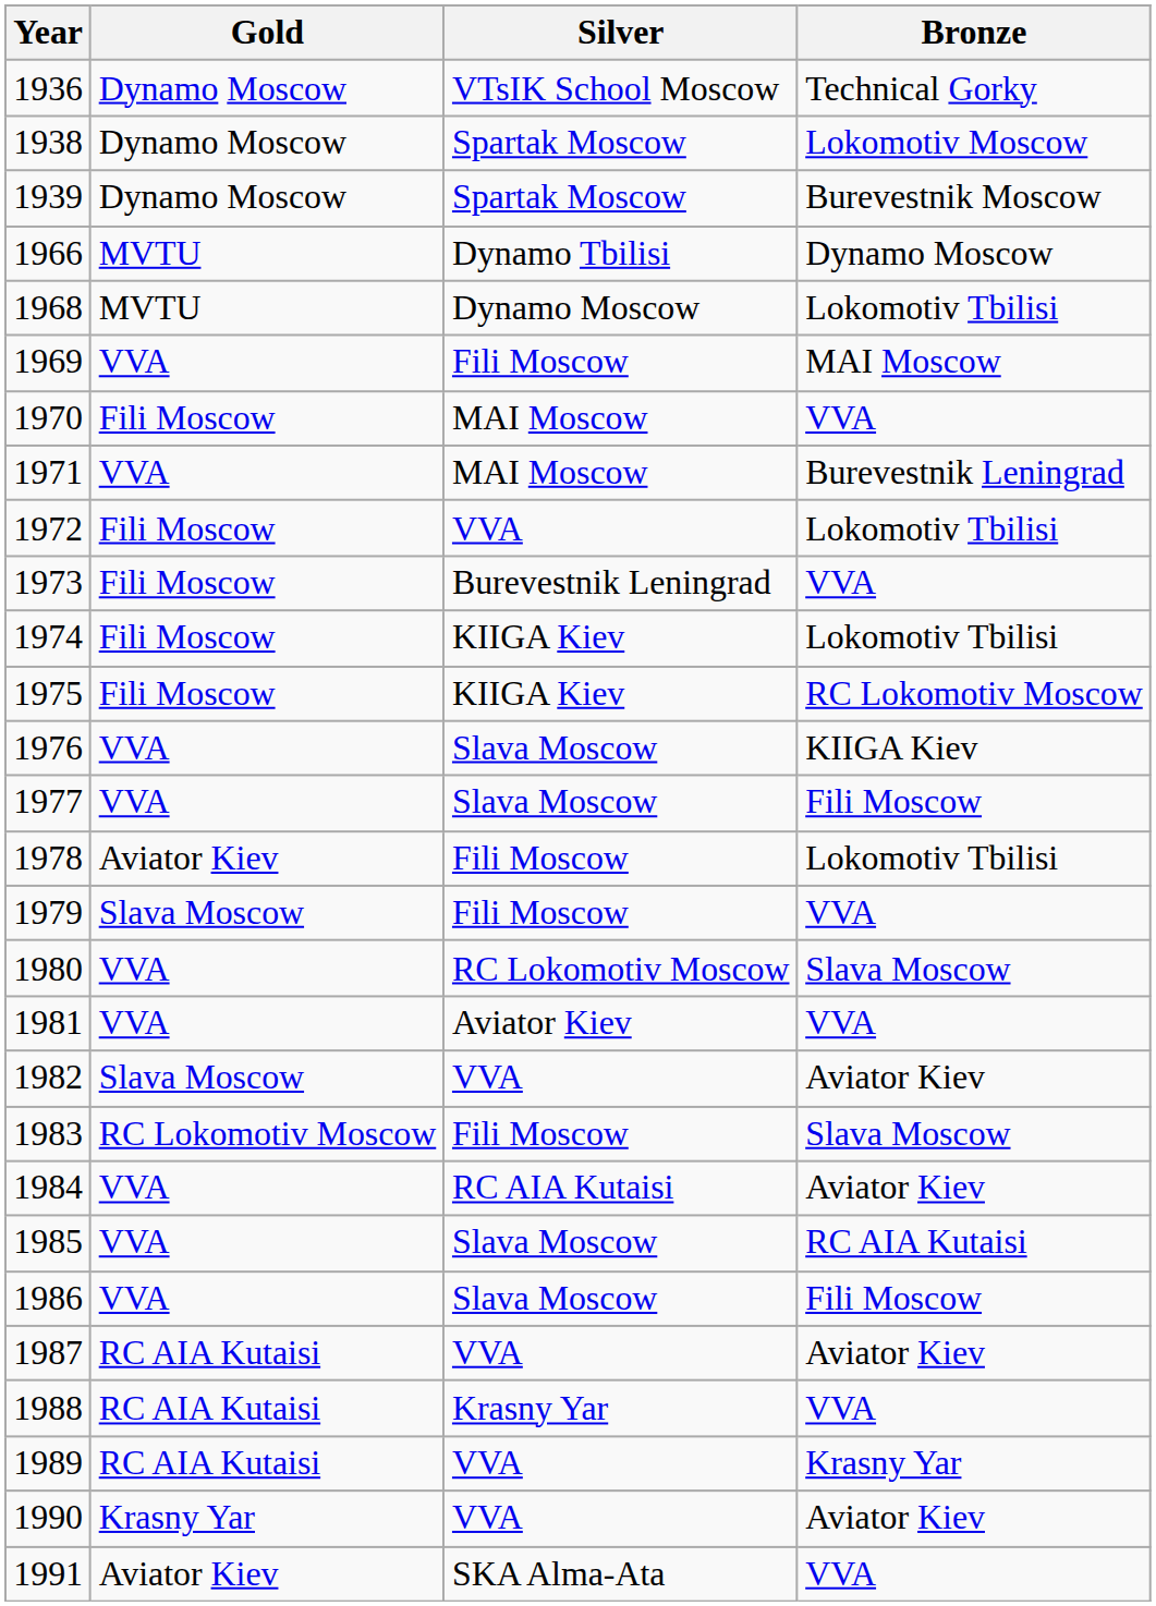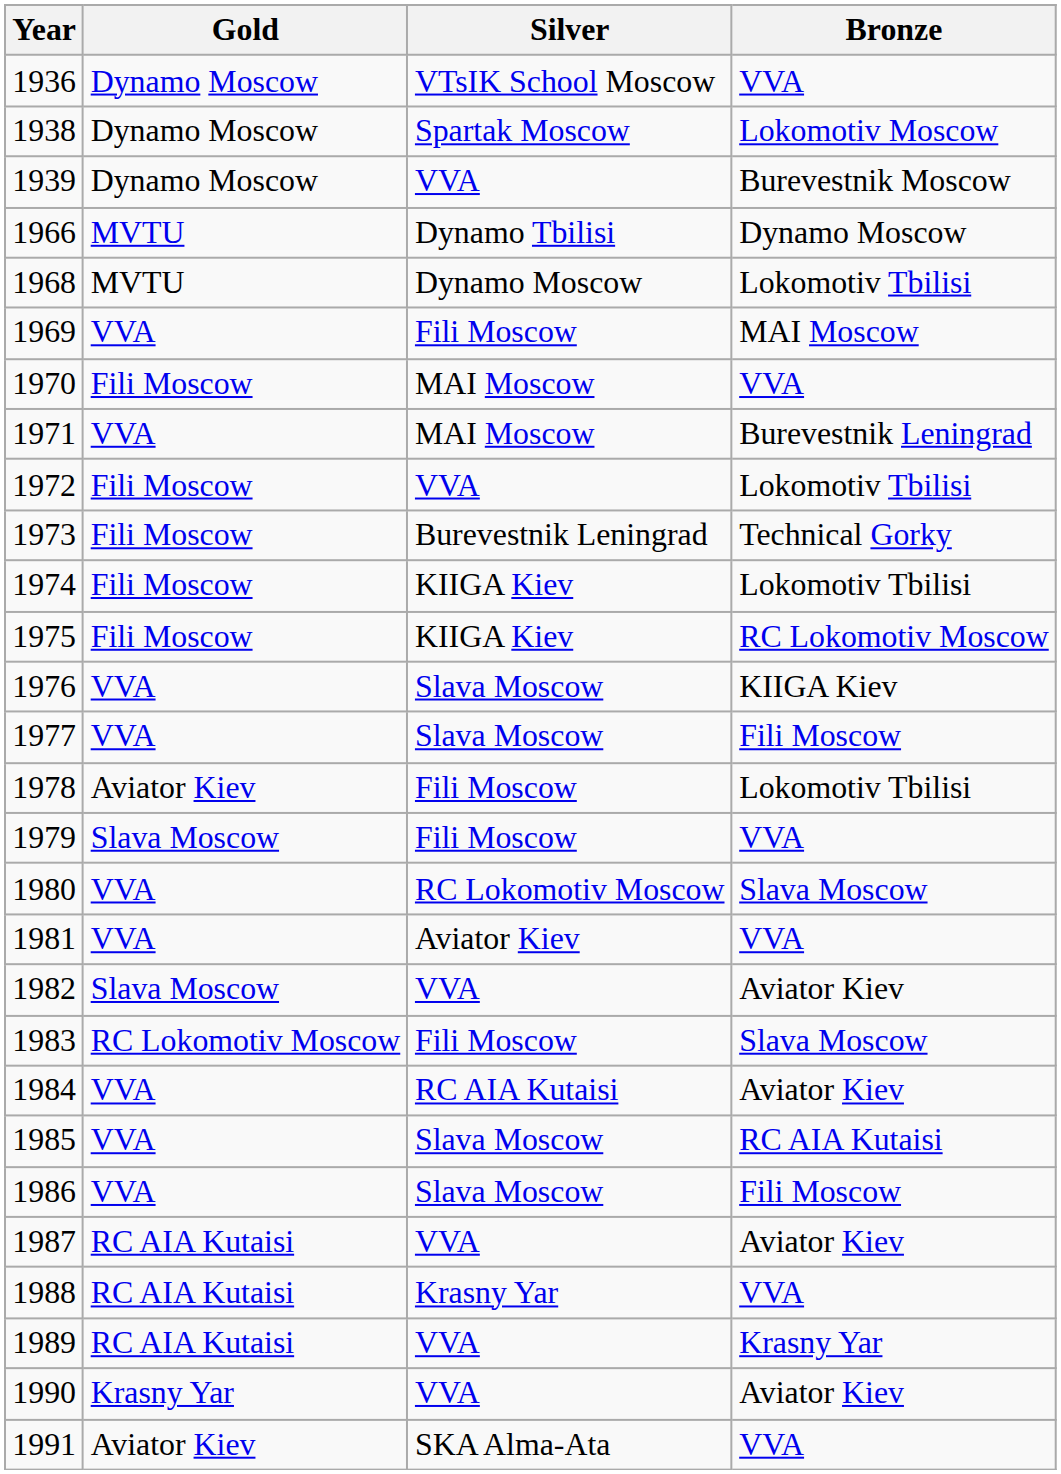 <table class=wikitable>
 <tr>
 <th><strong>Year</strong></th>
 <th><strong>Gold</strong></th>
 <th><strong>Silver</strong></th>
 <th><strong>Bronze</strong></th>
 </tr>
 <tr>
 <td align=center>1936</td>
 <td> <a href='#'>Dynamo</a> <a href='#'>Moscow</a></td>
 <td> <a href='#'>VTsIK School</a> Moscow</td>
-<td> Technical <a href='#'>Gorky</a></td>
+<td> <a href='#'>VVA</a></td>
 </tr>
 <tr>
 <td align=center>1938</td>
 <td> Dynamo Moscow</td>
 <td> <a href='#'>Spartak Moscow</a></td>
 <td> <a href='#'>Lokomotiv Moscow</a></td>
 </tr>
 <tr>
 <td align=center>1939</td>
 <td> Dynamo Moscow</td>
-<td> <a href='#'>Spartak Moscow</a></td>
+<td> <a href='#'>VVA</a></td>
 <td> Burevestnik Moscow</td>
 </tr>
 <tr>
 <td align=center>1966</td>
 <td> <a href='#'>MVTU</a></td>
 <td> Dynamo <a href='#'>Tbilisi</a></td>
 <td> Dynamo Moscow</td>
 </tr>
 <tr>
 <td align=center>1968</td>
 <td> MVTU</td>
 <td> Dynamo Moscow</td>
 <td> Lokomotiv <a href='#'>Tbilisi</a></td>
 </tr>
 <tr>
 <td align=center>1969</td>
 <td> <a href='#'>VVA</a></td>
 <td> <a href='#'>Fili Moscow</a></td>
 <td> MAI <a href='#'>Moscow</a></td>
 </tr>
 <tr>
 <td align=center>1970</td>
 <td> <a href='#'>Fili Moscow</a></td>
 <td> MAI <a href='#'>Moscow</a></td>
 <td> <a href='#'>VVA</a></td>
 </tr>
 <tr>
 <td align=center>1971</td>
 <td> <a href='#'>VVA</a></td>
 <td> MAI <a href='#'>Moscow</a></td>
 <td> Burevestnik <a href='#'>Leningrad</a></td>
 </tr>
 <tr>
 <td align=center>1972</td>
 <td> <a href='#'>Fili Moscow</a></td>
 <td> <a href='#'>VVA</a></td>
 <td> Lokomotiv <a href='#'>Tbilisi</a></td>
 </tr>
 <tr>
 <td align=center>1973</td>
 <td> <a href='#'>Fili Moscow</a></td>
 <td> Burevestnik Leningrad</td>
-<td> <a href='#'>VVA</a></td>
+<td> Technical <a href='#'>Gorky</a></td>
 </tr>
 <tr>
 <td align=center>1974</td>
 <td> <a href='#'>Fili Moscow</a></td>
 <td> KIIGA <a href='#'>Kiev</a></td>
 <td> Lokomotiv Tbilisi</td>
 </tr>
 <tr>
 <td align=center>1975</td>
 <td> <a href='#'>Fili Moscow</a></td>
 <td> KIIGA <a href='#'>Kiev</a></td>
 <td> <a href='#'>RC Lokomotiv Moscow</a></td>
 </tr>
 <tr>
 <td align=center>1976</td>
 <td> <a href='#'>VVA</a></td>
 <td> <a href='#'>Slava Moscow</a></td>
 <td> KIIGA Kiev</td>
 </tr>
 <tr>
 <td align=center>1977</td>
 <td> <a href='#'>VVA</a></td>
 <td> <a href='#'>Slava Moscow</a></td>
 <td> <a href='#'>Fili Moscow</a></td>
 </tr>
 <tr>
 <td align=center>1978</td>
 <td> Aviator <a href='#'>Kiev</a></td>
 <td> <a href='#'>Fili Moscow</a></td>
 <td> Lokomotiv Tbilisi</td>
 </tr>
 <tr>
 <td align=center>1979</td>
 <td> <a href='#'>Slava Moscow</a></td>
 <td> <a href='#'>Fili Moscow</a></td>
 <td> <a href='#'>VVA</a></td>
 </tr>
 <tr>
 <td align=center>1980</td>
 <td> <a href='#'>VVA</a></td>
 <td> <a href='#'>RC Lokomotiv Moscow</a></td>
 <td> <a href='#'>Slava Moscow</a></td>
 </tr>
 <tr>
 <td align=center>1981</td>
 <td> <a href='#'>VVA</a></td>
 <td> Aviator <a href='#'>Kiev</a></td>
 <td> <a href='#'>VVA</a></td>
 </tr>
 <tr>
 <td align=center>1982</td>
 <td> <a href='#'>Slava Moscow</a></td>
 <td> <a href='#'>VVA</a></td>
 <td> Aviator Kiev</td>
 </tr>
 <tr>
 <td align=center>1983</td>
 <td> <a href='#'>RC Lokomotiv Moscow</a></td>
 <td> <a href='#'>Fili Moscow</a></td>
 <td> <a href='#'>Slava Moscow</a></td>
 </tr>
 <tr>
 <td align=center>1984</td>
 <td> <a href='#'>VVA</a></td>
 <td> <a href='#'>RC AIA Kutaisi</a></td>
 <td> Aviator <a href='#'>Kiev</a></td>
 </tr>
 <tr>
 <td align=center>1985</td>
 <td> <a href='#'>VVA</a></td>
 <td> <a href='#'>Slava Moscow</a></td>
 <td> <a href='#'>RC AIA Kutaisi</a></td>
 </tr>
 <tr>
 <td align=center>1986</td>
 <td> <a href='#'>VVA</a></td>
 <td> <a href='#'>Slava Moscow</a></td>
 <td> <a href='#'>Fili Moscow</a></td>
 </tr>
 <tr>
 <td align=center>1987</td>
 <td> <a href='#'>RC AIA Kutaisi</a></td>
 <td> <a href='#'>VVA</a></td>
 <td> Aviator <a href='#'>Kiev</a></td>
 </tr>
 <tr>
 <td align=center>1988</td>
 <td> <a href='#'>RC AIA Kutaisi</a></td>
 <td> <a href='#'>Krasny Yar</a></td>
 <td> <a href='#'>VVA</a></td>
 </tr>
 <tr>
 <td align=center>1989</td>
 <td> <a href='#'>RC AIA Kutaisi</a></td>
 <td> <a href='#'>VVA</a></td>
 <td> <a href='#'>Krasny Yar</a></td>
 </tr>
 <tr>
 <td align=center>1990</td>
 <td> <a href='#'>Krasny Yar</a></td>
 <td> <a href='#'>VVA</a></td>
 <td> Aviator <a href='#'>Kiev</a></td>
 </tr>
 <tr>
 <td align=center>1991</td>
 <td> Aviator <a href='#'>Kiev</a></td>
 <td> SKA Alma-Ata</td>
 <td> <a href='#'>VVA</a></td>
 </tr>
 </table>
